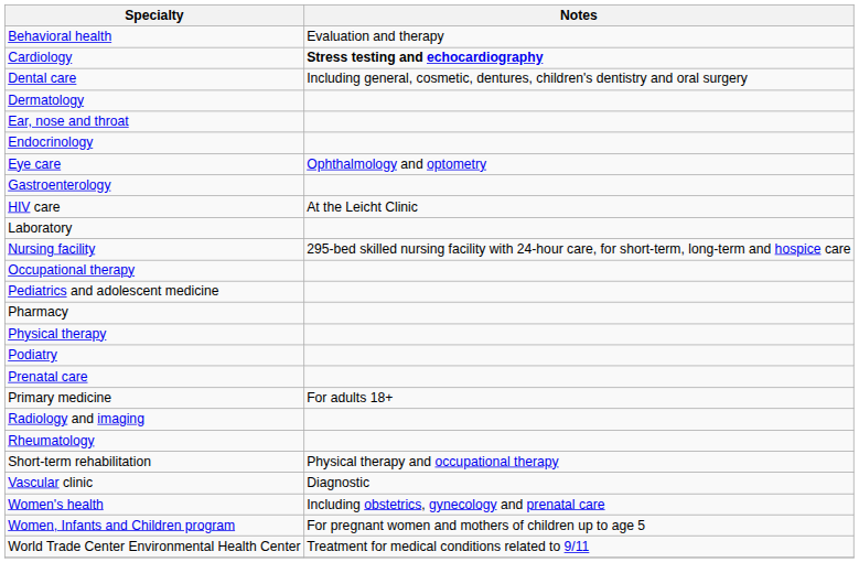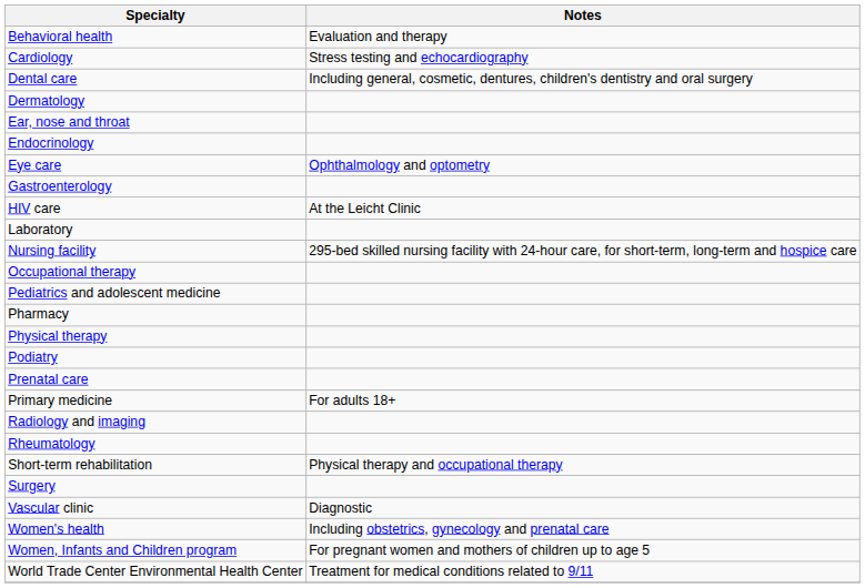 <table class="wikitable">
 <tr>
 <th>Specialty</th>
 <th>Notes</th>
 </tr>
 <tr>
 <td><a href='#'>Behavioral health</a></td>
 <td>Evaluation and therapy</td>
 </tr>
 <tr>
 <td><a href='#'>Cardiology</a></td>
-<td><strong>Stress testing and <a href='#'>echocardiography</a></strong></td>
+<td>Stress testing and <a href='#'>echocardiography</a></td>
 </tr>
 <tr>
 <td><a href='#'>Dental care</a></td>
 <td>Including general, cosmetic, dentures, children's dentistry and oral surgery</td>
 </tr>
 <tr>
 <td><a href='#'>Dermatology</a></td>
 <td></td>
 </tr>
 <tr>
 <td><a href='#'>Ear, nose and throat</a></td>
 <td></td>
 </tr>
 <tr>
 <td><a href='#'>Endocrinology</a></td>
 <td></td>
 </tr>
 <tr>
 <td><a href='#'>Eye care</a></td>
 <td><a href='#'>Ophthalmology</a> and <a href='#'>optometry</a></td>
 </tr>
 <tr>
 <td><a href='#'>Gastroenterology</a></td>
 <td></td>
 </tr>
 <tr>
 <td><a href='#'>HIV</a> care</td>
 <td>At the Leicht Clinic</td>
 </tr>
 <tr>
 <td>Laboratory</td>
 <td></td>
 </tr>
 <tr>
 <td><a href='#'>Nursing facility</a></td>
 <td>295-bed skilled nursing facility with 24-hour care, for short-term, long-term and <a href='#'>hospice</a> care</td>
 </tr>
 <tr>
 <td><a href='#'>Occupational therapy</a></td>
 <td></td>
 </tr>
 <tr>
 <td><a href='#'>Pediatrics</a> and adolescent medicine</td>
 <td></td>
 </tr>
 <tr>
 <td>Pharmacy</td>
 <td></td>
 </tr>
 <tr>
 <td><a href='#'>Physical therapy</a></td>
 <td></td>
 </tr>
 <tr>
 <td><a href='#'>Podiatry</a></td>
 <td></td>
 </tr>
 <tr>
 <td><a href='#'>Prenatal care</a></td>
 <td></td>
 </tr>
 <tr>
 <td>Primary medicine</td>
 <td>For adults 18+</td>
 </tr>
 <tr>
 <td><a href='#'>Radiology</a> and <a href='#'>imaging</a></td>
 <td></td>
 </tr>
 <tr>
 <td><a href='#'>Rheumatology</a></td>
 <td></td>
 </tr>
 <tr>
 <td>Short-term rehabilitation</td>
 <td>Physical therapy and <a href='#'>occupational therapy</a></td>
 </tr>
 <tr>
+<td><a href='#'>Surgery</a></td>
+<td></td>
+</tr>
+<tr>
 <td><a href='#'>Vascular</a> clinic</td>
 <td>Diagnostic</td>
 </tr>
 <tr>
 <td><a href='#'>Women's health</a></td>
 <td>Including <a href='#'>obstetrics</a>, <a href='#'>gynecology</a> and <a href='#'>prenatal care</a></td>
 </tr>
 <tr>
 <td><a href='#'>Women, Infants and Children program</a></td>
 <td>For pregnant women and mothers of children up to age 5</td>
 </tr>
 <tr>
 <td>World Trade Center Environmental Health Center</td>
 <td>Treatment for medical conditions related to <a href='#'>9/11</a></td>
 </tr>
 <tr>
 </tr>
 </table>
